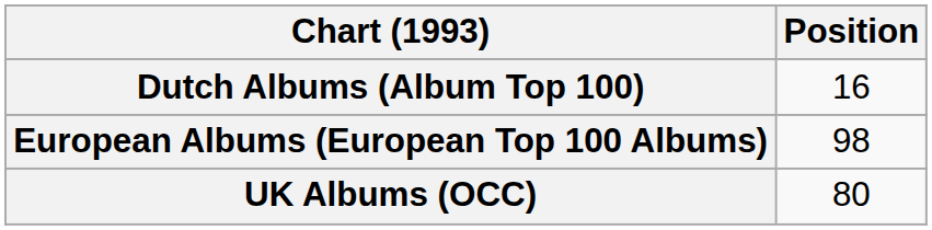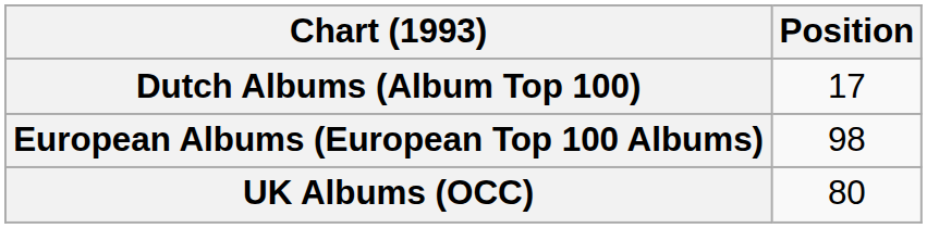 <table class="wikitable plainrowheaders" style="text-align:center">
 <tr>
 <th scope="col">Chart (1993)</th>
 <th scope="col">Position</th>
 </tr>
 <tr>
 <th scope="row">Dutch Albums (Album Top 100)</th>
-<td>16</td>
+<td>17</td>
 </tr>
 <tr>
 <th scope="row">European Albums (European Top 100 Albums)</th>
 <td>98</td>
 </tr>
 <tr>
 <th scope="row">UK Albums (OCC)</th>
 <td>80</td>
 </tr>
 </table>
